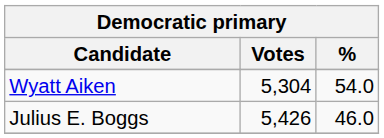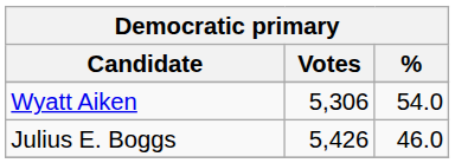 <table class="wikitable" align="left" style="margin: 1em 1em 1em 0; font-size: 95%;">
 <tr>
 <th colspan="3">Democratic primary</th>
 </tr>
 <tr>
 <th colspan="1" style="width: 170px">Candidate</th>
 <th style="width: 50px">Votes</th>
 <th style="width: 40px">%</th>
 </tr>
 <tr>
 </tr>
 <tr>
 <td><a href='#'>Wyatt Aiken</a></td>
-<td align="right">5,304</td>
+<td align="right">5,306</td>
 <td align="right">54.0</td>
 </tr>
 <tr>
 <td>Julius E. Boggs</td>
 <td align="right">5,426</td>
 <td align="right">46.0</td>
 </tr>
 <tr>
 </tr>
 </table>
